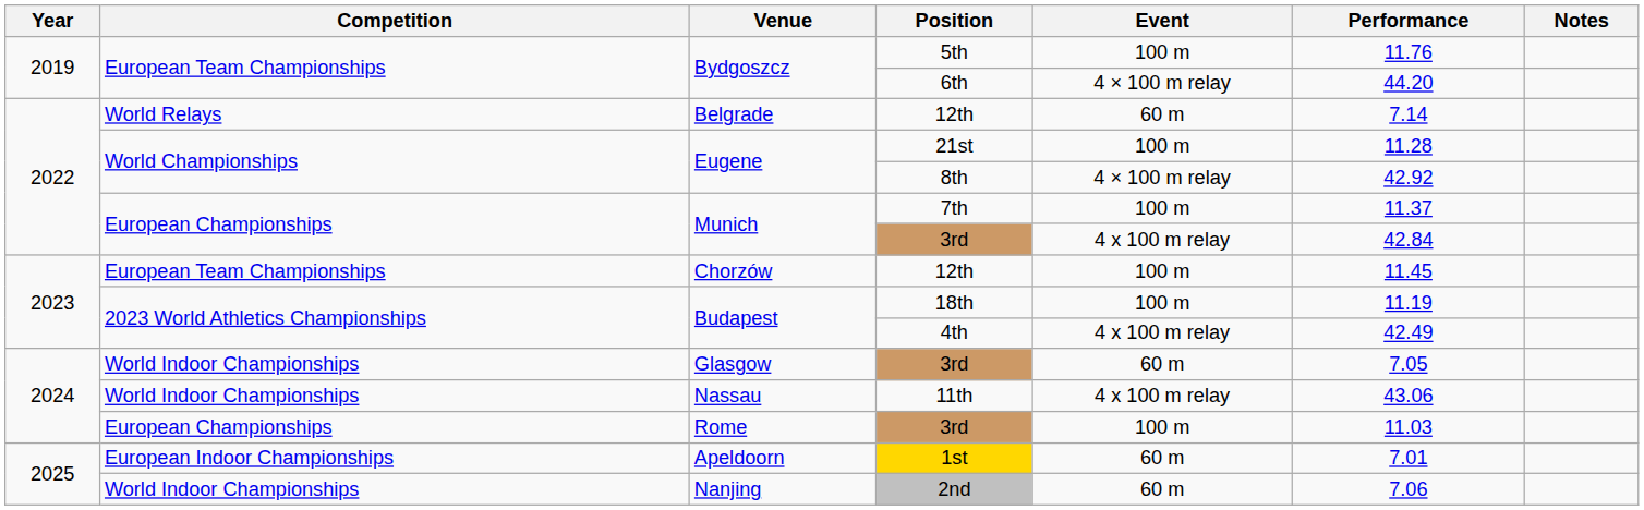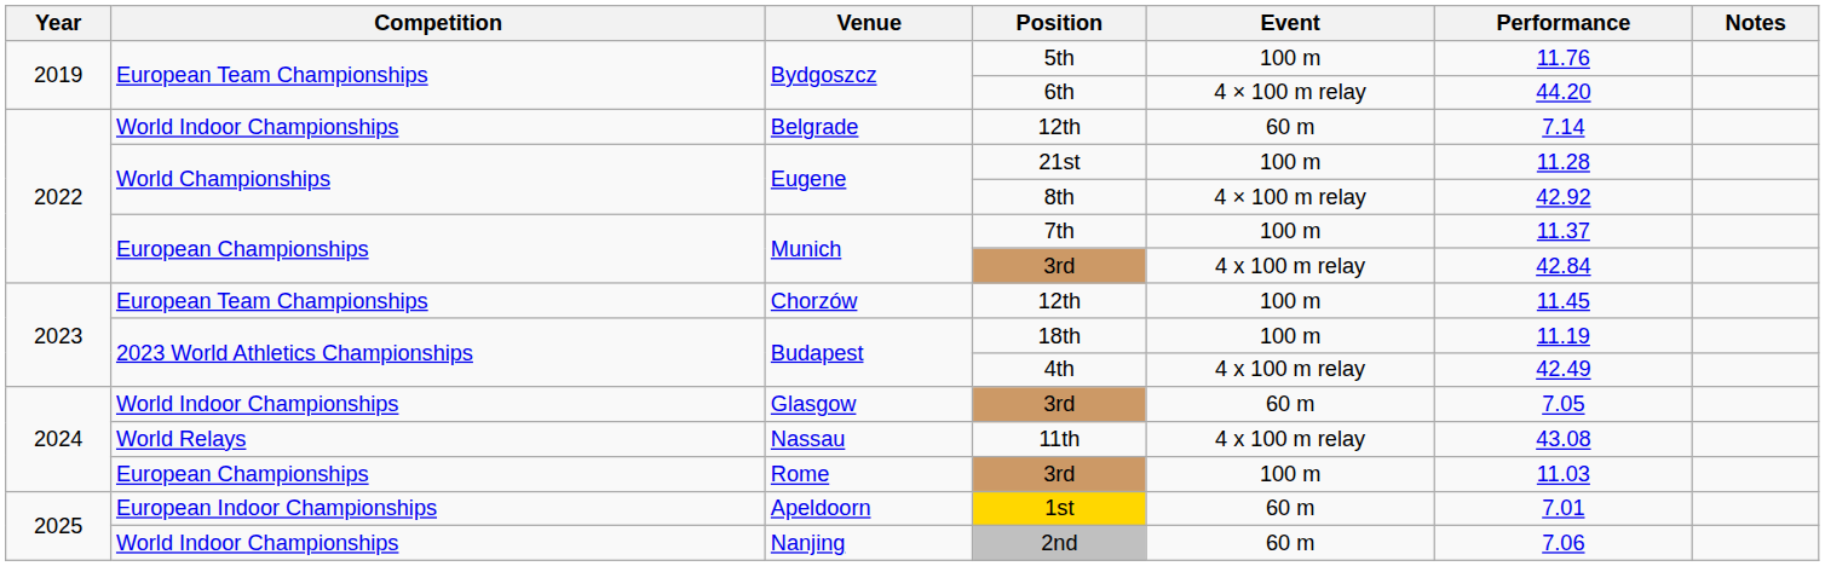 <table class="wikitable" width=60% style="font-size:90%; text-align:center;">
 <tr>
 <th>Year</th>
 <th>Competition</th>
 <th>Venue</th>
 <th>Position</th>
 <th>Event</th>
 <th>Performance</th>
 <th>Notes</th>
 </tr>
 <tr>
 <td rowspan=2>2019</td>
 <td align=left rowspan=2><a href='#'>European Team Championships</a></td>
 <td align=left rowspan=2> <a href='#'>Bydgoszcz</a></td>
 <td>5th</td>
 <td>100 m</td>
 <td><a href='#'>11.76</a></td>
 <td></td>
 </tr>
 <tr>
 <td>6th</td>
 <td>4 × 100 m relay</td>
 <td><a href='#'>44.20</a></td>
 <td></td>
 </tr>
 <tr>
 <td rowspan=5>2022</td>
-<td align=left><a href='#'>World Relays</a></td>
+<td align=left><a href='#'>World Indoor Championships</a></td>
 <td align=left> <a href='#'>Belgrade</a></td>
 <td>12th</td>
 <td>60 m</td>
 <td><a href='#'>7.14</a></td>
 <td></td>
 </tr>
 <tr>
 <td rowspan=2 align=left><a href='#'>World Championships</a></td>
 <td align=left rowspan=2> <a href='#'>Eugene</a></td>
 <td>21st</td>
 <td>100 m</td>
 <td><a href='#'>11.28</a></td>
 <td></td>
 </tr>
 <tr>
 <td>8th</td>
 <td>4 × 100 m relay</td>
 <td><a href='#'>42.92</a></td>
 <td></td>
 </tr>
 <tr>
 <td align=left rowspan=2><a href='#'>European Championships</a></td>
 <td align=left rowspan=2> <a href='#'>Munich</a></td>
 <td>7th</td>
 <td>100 m</td>
 <td><a href='#'>11.37</a></td>
 <td></td>
 </tr>
 <tr>
 <td bgcolor=cc9966>3rd</td>
 <td>4 x 100 m relay</td>
 <td><a href='#'>42.84</a></td>
 <td></td>
 </tr>
 <tr>
 <td rowspan=3>2023</td>
 <td align=left><a href='#'>European Team Championships</a></td>
 <td align=left> <a href='#'>Chorzów</a></td>
 <td>12th</td>
 <td>100 m</td>
 <td><a href='#'>11.45</a></td>
 <td></td>
 </tr>
 <tr>
 <td align=left rowspan=2><a href='#'>2023 World Athletics Championships</a></td>
 <td align=left rowspan=2> <a href='#'>Budapest</a></td>
 <td>18th</td>
 <td>100 m</td>
 <td><a href='#'>11.19</a></td>
 <td></td>
 </tr>
 <tr>
 <td>4th</td>
 <td>4 x 100 m relay</td>
 <td><a href='#'>42.49</a></td>
 <td></td>
 </tr>
 <tr>
 <td rowspan=3>2024</td>
 <td align=left><a href='#'>World Indoor Championships</a></td>
 <td align=left> <a href='#'>Glasgow</a></td>
 <td bgcolor=cc9966>3rd</td>
 <td>60 m</td>
 <td><a href='#'>7.05</a></td>
 <td></td>
 </tr>
 <tr>
-<td align=left><a href='#'>World Indoor Championships</a></td>
+<td align=left><a href='#'>World Relays</a></td>
 <td align=left> <a href='#'>Nassau</a></td>
 <td>11th</td>
 <td>4 x 100 m relay</td>
-<td><a href='#'>43.06</a></td>
+<td><a href='#'>43.08</a></td>
 <td></td>
 </tr>
 <tr>
 <td align=left><a href='#'>European Championships</a></td>
 <td align=left> <a href='#'>Rome</a></td>
 <td bgcolor=cc9966>3rd</td>
 <td>100 m</td>
 <td><a href='#'>11.03</a></td>
 <td></td>
 </tr>
 <tr>
 <td rowspan=2>2025</td>
 <td align=left><a href='#'>European Indoor Championships</a></td>
 <td align=left> <a href='#'>Apeldoorn</a></td>
 <td bgcolor=gold>1st</td>
 <td>60 m</td>
 <td><a href='#'>7.01</a></td>
 <td></td>
 </tr>
 <tr>
 <td align=left><a href='#'>World Indoor Championships</a></td>
 <td align=left> <a href='#'>Nanjing</a></td>
 <td bgcolor=silver>2nd</td>
 <td>60 m</td>
 <td><a href='#'>7.06</a></td>
 <td></td>
 </tr>
 </table>
